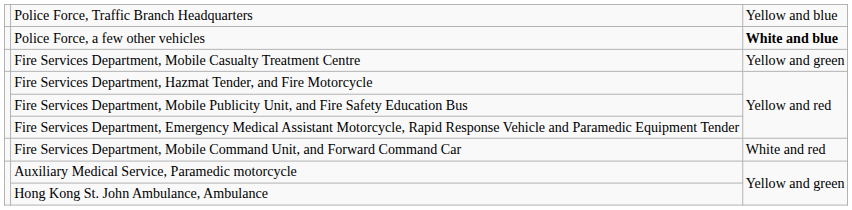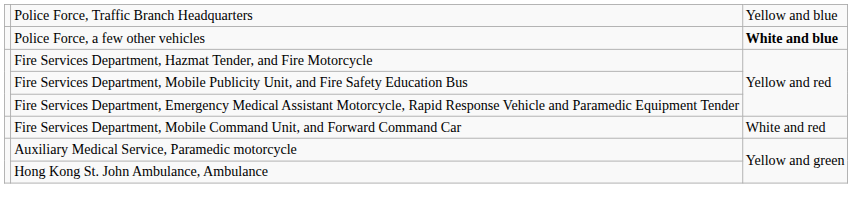 <table class="wikitable">
 <tr>
 <td></td>
 <td>Police Force, Traffic Branch Headquarters</td>
 <td>Yellow and blue</td>
 </tr>
 <tr>
 <td></td>
 <td>Police Force, a few other vehicles</td>
 <td><strong>White and blue</strong></td>
-</tr>
-<tr>
-<td></td>
-<td>Fire Services Department, Mobile Casualty Treatment Centre</td>
-<td>Yellow and green</td>
 </tr>
 <tr>
 <td rowspan="3"></td>
 <td>Fire Services Department, Hazmat Tender, and Fire Motorcycle</td>
 <td rowspan="3">Yellow and red</td>
 </tr>
 <tr>
 <td>Fire Services Department, Mobile Publicity Unit, and Fire Safety Education Bus</td>
 </tr>
 <tr>
 <td>Fire Services Department, Emergency Medical Assistant Motorcycle, Rapid Response Vehicle and Paramedic Equipment Tender</td>
 </tr>
 <tr>
 <td></td>
 <td>Fire Services Department, Mobile Command Unit, and Forward Command Car</td>
 <td>White and red</td>
 </tr>
 <tr>
 <td rowspan="2"></td>
 <td>Auxiliary Medical Service, Paramedic motorcycle</td>
 <td rowspan="2">Yellow and green</td>
 </tr>
 <tr>
 <td>Hong Kong St. John Ambulance, Ambulance</td>
 </tr>
 </table>
